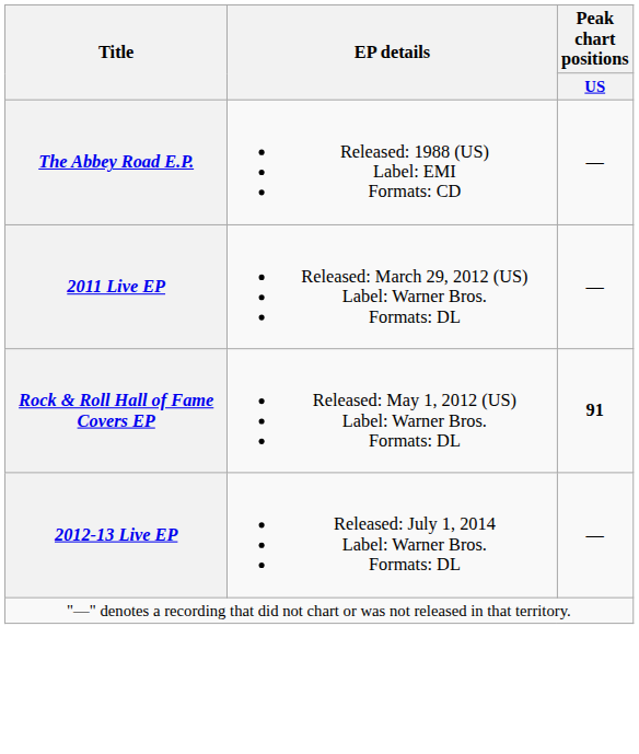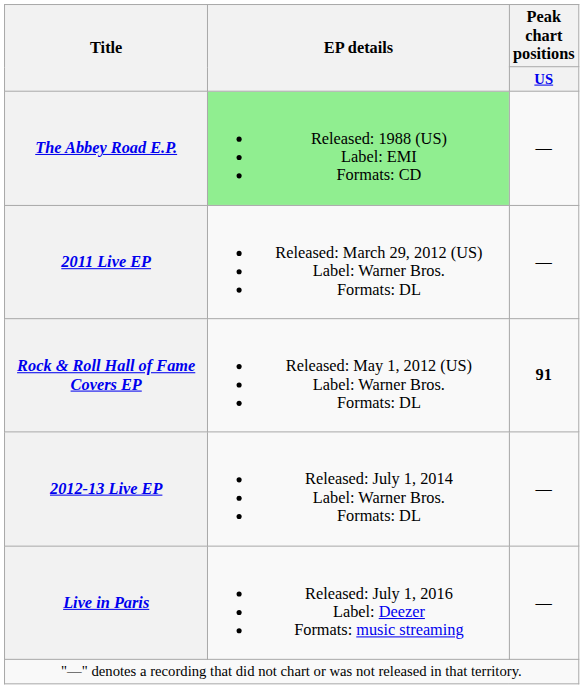 <table class="wikitable plainrowheaders" style="text-align:center;">
 <tr>
 <th scope="col" rowspan="2" style="width:12em;">Title</th>
 <th scope="col" rowspan="2" style="width:18em;">EP details</th>
 <th scope="col">Peak chart positions</th>
 </tr>
 <tr>
 <th scope="col" style="width:3em;font-size:90%;"><a href='#'>US</a><br></th>
 </tr>
 <tr>
 <th scope="row"><em><a href='#'>The Abbey Road E.P.</a></em></th>
-<td><br><ul><li>Released: 1988 <span>(US)</span></li><li>Label: EMI</li><li>Formats: CD</li></ul></td>
+<td style="background: lightgreen;"><br><ul><li>Released: 1988 <span>(US)</span></li><li>Label: EMI</li><li>Formats: CD</li></ul></td>
 <td>—</td>
 </tr>
 <tr>
 <th scope="row"><em><a href='#'>2011 Live EP</a></em></th>
 <td><br><ul><li>Released: March 29, 2012 <span>(US)</span></li><li>Label: Warner Bros.</li><li>Formats: DL</li></ul></td>
 <td>—</td>
 </tr>
 <tr>
 <th scope="row"><em><a href='#'>Rock & Roll Hall of Fame Covers EP</a></em></th>
 <td><br><ul><li>Released: May 1, 2012 <span>(US)</span></li><li>Label: Warner Bros.</li><li>Formats: DL</li></ul></td>
 <td><strong>91</strong></td>
 </tr>
 <tr>
 <th scope="row"><em><a href='#'>2012-13 Live EP</a></em></th>
 <td><br><ul><li>Released: July 1, 2014</li><li>Label: Warner Bros.</li><li>Formats: DL</li></ul></td>
 <td>—</td>
 </tr>
 <tr>
+<th scope="row"><em><a href='#'>Live in Paris</a></em></th>
+<td><br><ul><li>Released: July 1, 2016</li><li>Label: <a href='#'>Deezer</a></li><li>Formats: <a href='#'>music streaming</a></li></ul></td>
+<td>—</td>
+</tr>
+<tr>
 <td colspan="3" style="font-size:90%">"—" denotes a recording that did not chart or was not released in that territory.</td>
 </tr>
 </table>
